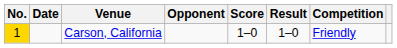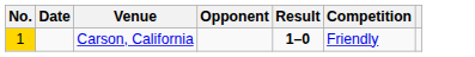 <table class="wikitable sortable">
 <tr>
 <th scope="col">No.</th>
 <th scope="col">Date</th>
 <th scope="col">Venue</th>
 <th scope="col">Opponent</th>
-<th scope="col">Score</th>
 <th scope="col">Result</th>
 <th scope="col">Competition</th>
 <th scope="col" class="unsortable"></th>
 </tr>
 <tr>
 <td style="background: gold; text-align:center">1</td>
 <td></td>
 <td><a href='#'>Carson, California</a></td>
 <td></td>
-<td style="text-align:center">1–0</td>
-<td style="text-align:center">1–0</td>
+<td style="text-align:center"><strong>1–0</strong></td>
 <td><a href='#'>Friendly</a></td>
 <td></td>
 </tr>
 </table>
